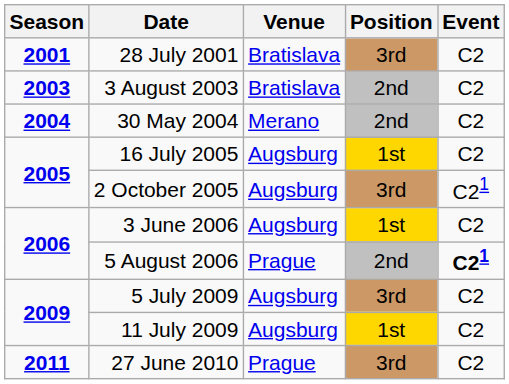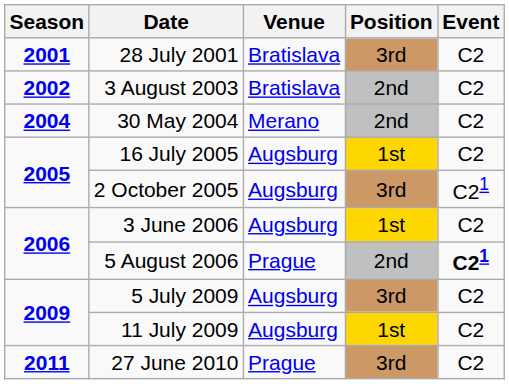 <table class="wikitable" style="text-align:center; font-size:95%;">
 <tr>
 <th>Season</th>
 <th>Date</th>
 <th>Venue</th>
 <th>Position</th>
 <th>Event</th>
 </tr>
 <tr>
 <td><strong><a href='#'>2001</a></strong></td>
 <td align=right>28 July 2001</td>
 <td align=left><a href='#'>Bratislava</a></td>
 <td bgcolor=cc9966>3rd</td>
 <td>C2</td>
 </tr>
 <tr>
-<td><strong><a href='#'>2003</a></strong></td>
+<td><strong><a href='#'>2002</a></strong></td>
 <td align=right>3 August 2003</td>
 <td align=left><a href='#'>Bratislava</a></td>
 <td bgcolor=silver>2nd</td>
 <td>C2</td>
 </tr>
 <tr>
 <td><strong><a href='#'>2004</a></strong></td>
 <td align=right>30 May 2004</td>
 <td align=left><a href='#'>Merano</a></td>
 <td bgcolor=silver>2nd</td>
 <td>C2</td>
 </tr>
 <tr>
 <td rowspan=2><strong><a href='#'>2005</a></strong></td>
 <td align=right>16 July 2005</td>
 <td align=left><a href='#'>Augsburg</a></td>
 <td bgcolor=gold>1st</td>
 <td>C2</td>
 </tr>
 <tr>
 <td align=right>2 October 2005</td>
 <td align=left><a href='#'>Augsburg</a></td>
 <td bgcolor=cc9966>3rd</td>
 <td>C2<sup><a href='#'>1</a></sup></td>
 </tr>
 <tr>
 <td rowspan=2><strong><a href='#'>2006</a></strong></td>
 <td align=right>3 June 2006</td>
 <td align=left><a href='#'>Augsburg</a></td>
 <td bgcolor=gold>1st</td>
 <td>C2</td>
 </tr>
 <tr>
 <td align=right>5 August 2006</td>
 <td align=left><a href='#'>Prague</a></td>
 <td bgcolor=silver>2nd</td>
 <td><strong>C2<sup><a href='#'>1</a></sup></strong></td>
 </tr>
 <tr>
 <td rowspan=2><strong><a href='#'>2009</a></strong></td>
 <td align=right>5 July 2009</td>
 <td align=left><a href='#'>Augsburg</a></td>
 <td bgcolor=cc9966>3rd</td>
 <td>C2</td>
 </tr>
 <tr>
 <td align=right>11 July 2009</td>
 <td align=left><a href='#'>Augsburg</a></td>
 <td bgcolor=gold>1st</td>
 <td>C2</td>
 </tr>
 <tr>
 <td><strong><a href='#'>2011</a></strong></td>
 <td align=right>27 June 2010</td>
 <td align=left><a href='#'>Prague</a></td>
 <td bgcolor=cc9966>3rd</td>
 <td>C2</td>
 </tr>
 </table>
